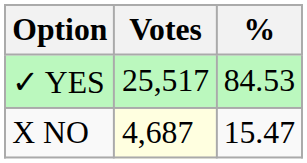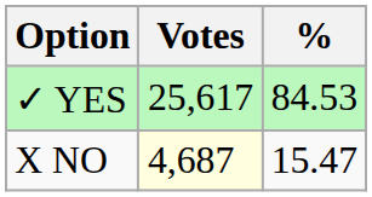 <table class="wikitable">
 <tr>
 <th>Option</th>
 <th>Votes</th>
 <th>%</th>
 </tr>
 <tr>
 <td style=background:#bbf8be>✓ YES</td>
-<td style=background:#bbf8be>25,517</td>
+<td style=background:#bbf8be>25,617</td>
 <td style=background:#bbf8be>84.53</td>
 </tr>
 <tr>
 <td>X NO</td>
 <td style="background: lightyellow;">4,687</td>
 <td>15.47</td>
 </tr>
 </table>
